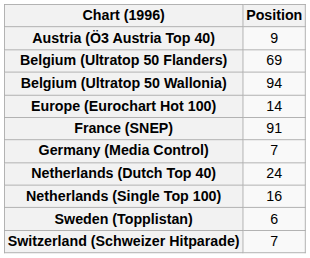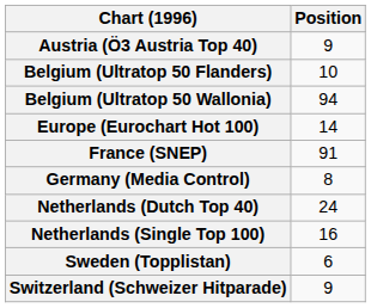 <table class="wikitable sortable plainrowheaders" style="text-align:center">
 <tr>
 <th scope="col">Chart (1996)</th>
 <th scope="col">Position</th>
 </tr>
 <tr>
 <th scope="row">Austria (Ö3 Austria Top 40)</th>
 <td>9</td>
 </tr>
 <tr>
 <th scope="row">Belgium (Ultratop 50 Flanders)</th>
-<td>69</td>
+<td>10</td>
 </tr>
 <tr>
 <th scope="row">Belgium (Ultratop 50 Wallonia)</th>
 <td>94</td>
 </tr>
 <tr>
 <th scope="row">Europe (Eurochart Hot 100)</th>
 <td>14</td>
 </tr>
 <tr>
 <th scope="row">France (SNEP)</th>
 <td>91</td>
 </tr>
 <tr>
 <th scope="row">Germany (Media Control)</th>
-<td>7</td>
+<td>8</td>
 </tr>
 <tr>
 <th scope="row">Netherlands (Dutch Top 40)</th>
 <td>24</td>
 </tr>
 <tr>
 <th scope="row">Netherlands (Single Top 100)</th>
 <td>16</td>
 </tr>
 <tr>
 <th scope="row">Sweden (Topplistan)</th>
 <td>6</td>
 </tr>
 <tr>
 <th scope="row">Switzerland (Schweizer Hitparade)</th>
-<td>7</td>
+<td>9</td>
 </tr>
 </table>
